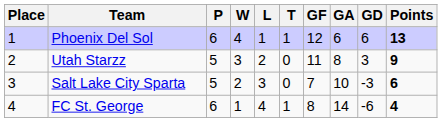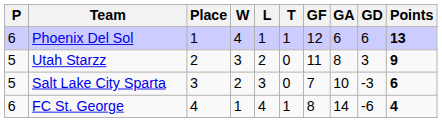 <table class="wikitable">
 <tr>
+<th width="20">P</th>
+<th width="170">Team</th>
 <th>Place</th>
-<th width="170">Team</th>
-<th width="20">P</th>
 <th width="20">W</th>
 <th width="20">L</th>
 <th width="20">T</th>
 <th width="20">GF</th>
 <th width="20">GA</th>
 <th width="25">GD</th>
 <th>Points</th>
 </tr>
 <tr bgcolor=#ccccff>
+<td>6</td>
+<td><a href='#'>Phoenix Del Sol</a></td>
 <td>1</td>
-<td><a href='#'>Phoenix Del Sol</a></td>
-<td>6</td>
 <td>4</td>
 <td>1</td>
 <td>1</td>
 <td>12</td>
 <td>6</td>
 <td>6</td>
 <td><strong>13</strong></td>
 </tr>
 <tr>
+<td>5</td>
+<td><a href='#'>Utah Starzz</a></td>
 <td>2</td>
-<td><a href='#'>Utah Starzz</a></td>
-<td>5</td>
 <td>3</td>
 <td>2</td>
 <td>0</td>
 <td>11</td>
 <td>8</td>
 <td>3</td>
 <td><strong>9</strong></td>
 </tr>
 <tr>
+<td>5</td>
+<td><a href='#'>Salt Lake City Sparta</a></td>
 <td>3</td>
-<td><a href='#'>Salt Lake City Sparta</a></td>
-<td>5</td>
 <td>2</td>
 <td>3</td>
 <td>0</td>
 <td>7</td>
 <td>10</td>
 <td>-3</td>
 <td><strong>6</strong></td>
 </tr>
 <tr>
+<td>6</td>
+<td><a href='#'>FC St. George</a></td>
 <td>4</td>
-<td><a href='#'>FC St. George</a></td>
-<td>6</td>
 <td>1</td>
 <td>4</td>
 <td>1</td>
 <td>8</td>
 <td>14</td>
 <td>-6</td>
 <td><strong>4</strong></td>
 </tr>
 </table>
